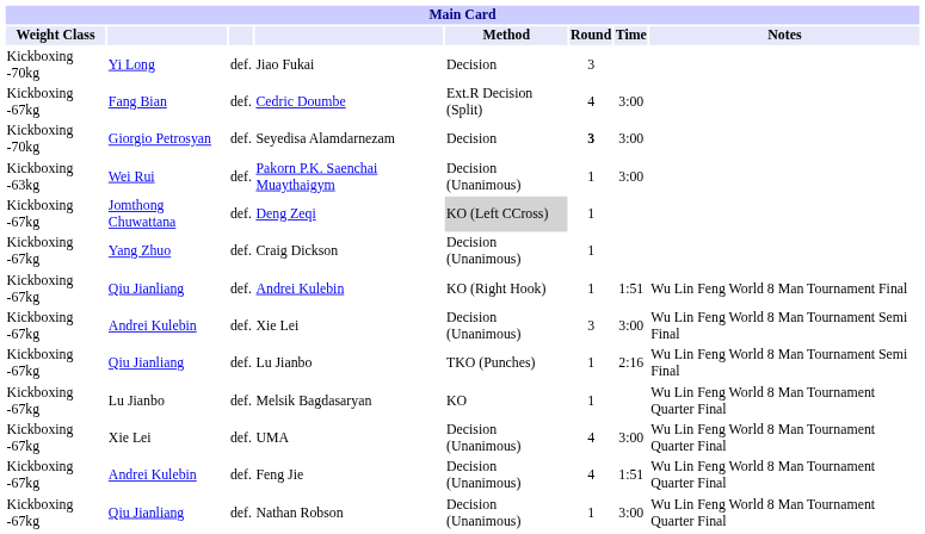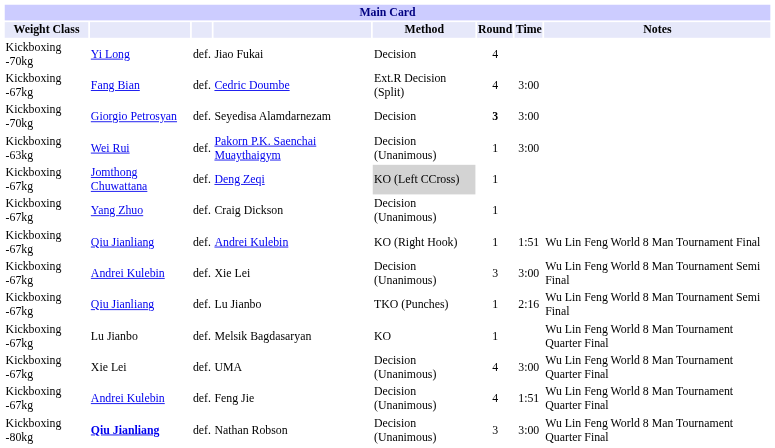 <table class="toccolours" style="font-size: 85%;">
 <tr>
 <th colspan="8" style="background-color: #ccf; color: #000080; text-align: center;"><strong>Main Card</strong></th>
 </tr>
 <tr>
 <th colspan="1" style="background-color: #E6E8FA; color: #000000; text-align: center;">Weight Class</th>
 <th colspan="1" style="background-color: #E6E8FA; color: #000000; text-align: center;"></th>
 <th colspan="1" style="background-color: #E6E8FA; color: #000000; text-align: center;"></th>
 <th colspan="1" style="background-color: #E6E8FA; color: #000000; text-align: center;"></th>
 <th colspan="1" style="background-color: #E6E8FA; color: #000000; text-align: center;">Method</th>
 <th colspan="1" style="background-color: #E6E8FA; color: #000000; text-align: center;">Round</th>
 <th colspan="1" style="background-color: #E6E8FA; color: #000000; text-align: center;">Time</th>
 <th colspan="1" style="background-color: #E6E8FA; color: #000000; text-align: center;">Notes</th>
 </tr>
 <tr>
 <td>Kickboxing -70kg</td>
 <td> <a href='#'>Yi Long</a></td>
 <td align=center>def.</td>
 <td> Jiao Fukai</td>
 <td>Decision</td>
-<td align=center>3</td>
+<td align=center>4</td>
 <td align=center></td>
 <td></td>
 </tr>
 <tr>
 <td>Kickboxing -67kg</td>
 <td> <a href='#'>Fang Bian</a></td>
 <td align=center>def.</td>
 <td> <a href='#'>Cedric Doumbe</a></td>
 <td>Ext.R Decision (Split)</td>
 <td align=center>4</td>
 <td align=center>3:00</td>
 <td></td>
 </tr>
 <tr>
 <td>Kickboxing -70kg</td>
 <td> <a href='#'>Giorgio Petrosyan</a></td>
 <td align=center>def.</td>
 <td> Seyedisa Alamdarnezam</td>
 <td>Decision</td>
 <td align=center><strong>3</strong></td>
 <td align=center>3:00</td>
 <td></td>
 </tr>
 <tr>
 <td>Kickboxing -63kg</td>
 <td> <a href='#'>Wei Rui</a></td>
 <td align=center>def.</td>
 <td> <a href='#'>Pakorn P.K. Saenchai Muaythaigym</a></td>
 <td>Decision (Unanimous)</td>
 <td align=center>1</td>
 <td align=center>3:00</td>
 <td></td>
 </tr>
 <tr>
 <td>Kickboxing -67kg</td>
 <td> <a href='#'>Jomthong Chuwattana</a></td>
 <td align=center>def.</td>
 <td> <a href='#'>Deng Zeqi</a></td>
 <td style="background: lightgrey;">KO (Left CCross)</td>
 <td align=center>1</td>
 <td align=center></td>
 <td></td>
 </tr>
 <tr>
 <td>Kickboxing -67kg</td>
 <td> <a href='#'>Yang Zhuo</a></td>
 <td align=center>def.</td>
 <td> Craig Dickson</td>
 <td>Decision (Unanimous)</td>
 <td align=center>1</td>
 <td align=center></td>
 <td></td>
 </tr>
 <tr>
 <td>Kickboxing -67kg</td>
 <td> <a href='#'>Qiu Jianliang</a></td>
 <td align=center>def.</td>
 <td> <a href='#'>Andrei Kulebin</a></td>
 <td>KO (Right Hook)</td>
 <td align=center>1</td>
 <td align=center>1:51</td>
 <td>Wu Lin Feng World 8 Man Tournament Final</td>
 </tr>
 <tr>
 <td>Kickboxing -67kg</td>
 <td> <a href='#'>Andrei Kulebin</a></td>
 <td align=center>def.</td>
 <td> Xie Lei</td>
 <td>Decision (Unanimous)</td>
 <td align=center>3</td>
 <td align=center>3:00</td>
 <td>Wu Lin Feng World 8 Man Tournament Semi Final</td>
 </tr>
 <tr>
 <td>Kickboxing -67kg</td>
 <td> <a href='#'>Qiu Jianliang</a></td>
 <td align=center>def.</td>
 <td> Lu Jianbo</td>
 <td>TKO (Punches)</td>
 <td align=center>1</td>
 <td align=center>2:16</td>
 <td>Wu Lin Feng World 8 Man Tournament Semi Final</td>
 </tr>
 <tr>
 <td>Kickboxing -67kg</td>
 <td> Lu Jianbo</td>
 <td align=center>def.</td>
 <td> Melsik Bagdasaryan</td>
 <td>KO</td>
 <td align=center>1</td>
 <td align=center></td>
 <td>Wu Lin Feng World 8 Man Tournament Quarter Final</td>
 </tr>
 <tr>
 <td>Kickboxing -67kg</td>
 <td> Xie Lei</td>
 <td align=center>def.</td>
 <td> UMA</td>
 <td>Decision (Unanimous)</td>
 <td align=center>4</td>
 <td align=center>3:00</td>
 <td>Wu Lin Feng World 8 Man Tournament Quarter Final</td>
 </tr>
 <tr>
 <td>Kickboxing -67kg</td>
 <td> <a href='#'>Andrei Kulebin</a></td>
 <td align=center>def.</td>
 <td> Feng Jie</td>
 <td>Decision (Unanimous)</td>
 <td align=center>4</td>
 <td align=center>1:51</td>
 <td>Wu Lin Feng World 8 Man Tournament Quarter Final</td>
 </tr>
 <tr>
-<td>Kickboxing -67kg</td>
-<td> <a href='#'>Qiu Jianliang</a></td>
+<td>Kickboxing -80kg</td>
+<td><strong> <a href='#'>Qiu Jianliang</a></strong></td>
 <td align=center>def.</td>
 <td> Nathan Robson</td>
 <td>Decision (Unanimous)</td>
-<td align=center>1</td>
+<td align=center>3</td>
 <td align=center>3:00</td>
 <td>Wu Lin Feng World 8 Man Tournament Quarter Final</td>
 </tr>
 </table>
